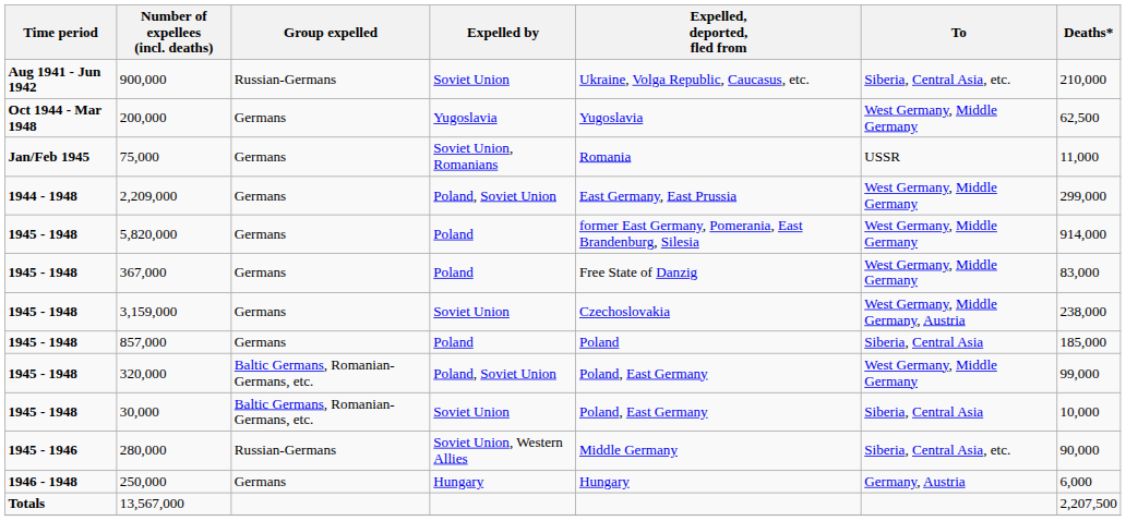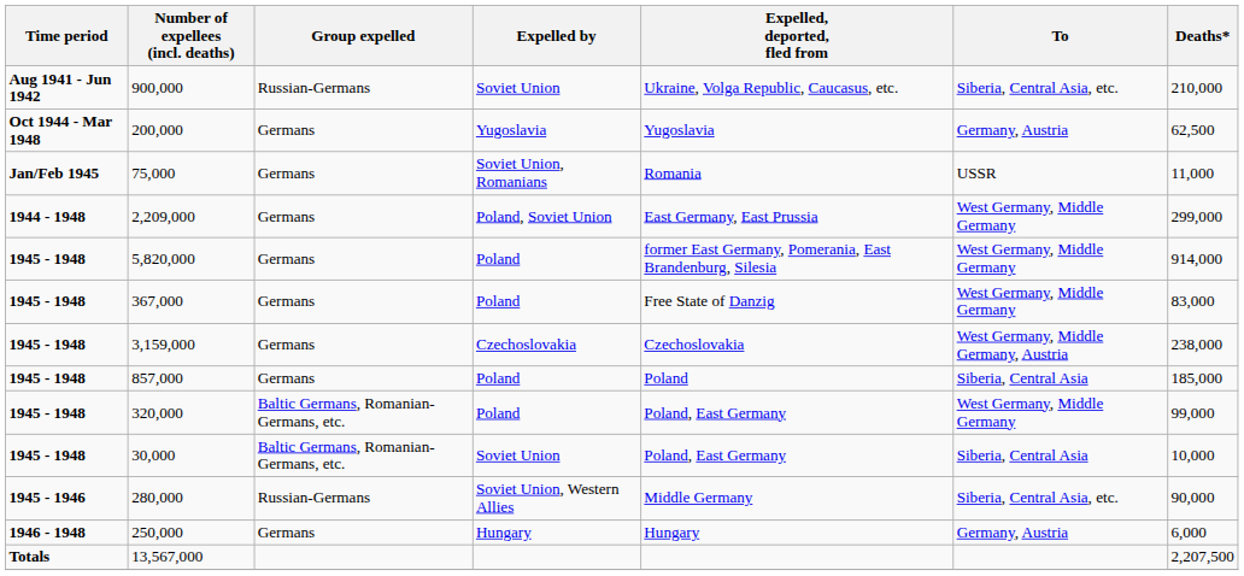 <table class="wikitable sortable">
 <tr>
 <th>Time period</th>
 <th>Number of expellees <br> (incl. deaths)</th>
 <th>Group expelled</th>
 <th>Expelled by</th>
 <th>Expelled, <br> deported, <br> fled from</th>
 <th>To</th>
 <th>Deaths*</th>
 </tr>
 <tr>
 <td><strong>Aug 1941 - Jun 1942</strong></td>
 <td>900,000</td>
 <td>Russian-Germans</td>
 <td><a href='#'>Soviet Union</a></td>
 <td><a href='#'>Ukraine</a>, <a href='#'>Volga Republic</a>, <a href='#'>Caucasus</a>, etc.</td>
 <td><a href='#'>Siberia</a>, <a href='#'>Central Asia</a>, etc.</td>
 <td>210,000</td>
 </tr>
 <tr>
 <td><strong>Oct 1944 - Mar 1948</strong></td>
 <td>200,000</td>
 <td>Germans</td>
 <td><a href='#'>Yugoslavia</a></td>
 <td><a href='#'>Yugoslavia</a></td>
-<td><a href='#'>West Germany</a>, <a href='#'>Middle Germany</a></td>
+<td><a href='#'>Germany</a>, <a href='#'>Austria</a></td>
 <td>62,500</td>
 </tr>
 <tr 8>
 <td><strong>Jan/Feb 1945</strong></td>
 <td>75,000</td>
 <td>Germans</td>
 <td><a href='#'>Soviet Union</a>, <a href='#'>Romanians</a></td>
 <td><a href='#'>Romania</a></td>
 <td>USSR</td>
 <td>11,000</td>
 </tr>
 <tr>
 <td><strong>1944 - 1948</strong></td>
 <td>2,209,000</td>
 <td>Germans</td>
 <td><a href='#'>Poland</a>, <a href='#'>Soviet Union</a></td>
 <td><a href='#'>East Germany</a>, <a href='#'>East Prussia</a></td>
 <td><a href='#'>West Germany</a>, <a href='#'>Middle Germany</a></td>
 <td>299,000</td>
 </tr>
 <tr>
 <td><strong>1945 - 1948</strong></td>
 <td>5,820,000</td>
 <td>Germans</td>
 <td><a href='#'>Poland</a></td>
 <td><a href='#'>former East Germany</a>, <a href='#'>Pomerania</a>, <a href='#'>East Brandenburg</a>, <a href='#'>Silesia</a></td>
 <td><a href='#'>West Germany</a>, <a href='#'>Middle Germany</a></td>
 <td>914,000</td>
 </tr>
 <tr>
 <td><strong>1945 - 1948</strong></td>
 <td>367,000</td>
 <td>Germans</td>
 <td><a href='#'>Poland</a></td>
 <td>Free State of <a href='#'>Danzig</a></td>
 <td><a href='#'>West Germany</a>, <a href='#'>Middle Germany</a></td>
 <td>83,000</td>
 </tr>
 <tr>
 <td><strong>1945 - 1948</strong></td>
 <td>3,159,000</td>
 <td>Germans</td>
-<td><a href='#'>Soviet Union</a></td>
+<td><a href='#'>Czechoslovakia</a></td>
 <td><a href='#'>Czechoslovakia</a></td>
 <td><a href='#'>West Germany</a>, <a href='#'>Middle Germany</a>, <a href='#'>Austria</a></td>
 <td>238,000</td>
 </tr>
 <tr>
 <td><strong>1945 - 1948</strong></td>
 <td>857,000</td>
 <td>Germans</td>
 <td><a href='#'>Poland</a></td>
 <td><a href='#'>Poland</a></td>
 <td><a href='#'>Siberia</a>, <a href='#'>Central Asia</a></td>
 <td>185,000</td>
 </tr>
 <tr>
 <td><strong>1945 - 1948</strong></td>
 <td>320,000</td>
 <td><a href='#'>Baltic Germans</a>, Romanian-Germans, etc.</td>
-<td><a href='#'>Poland</a>, <a href='#'>Soviet Union</a></td>
+<td><a href='#'>Poland</a></td>
 <td><a href='#'>Poland</a>, <a href='#'>East Germany</a></td>
 <td><a href='#'>West Germany</a>, <a href='#'>Middle Germany</a></td>
 <td>99,000</td>
 </tr>
 <tr>
 <td><strong>1945 - 1948</strong></td>
 <td>30,000</td>
 <td><a href='#'>Baltic Germans</a>, Romanian-Germans, etc.</td>
 <td><a href='#'>Soviet Union</a></td>
 <td><a href='#'>Poland</a>, <a href='#'>East Germany</a></td>
 <td><a href='#'>Siberia</a>, <a href='#'>Central Asia</a></td>
 <td>10,000</td>
 </tr>
 <tr>
 <td><strong>1945 - 1946</strong></td>
 <td>280,000</td>
 <td>Russian-Germans</td>
 <td><a href='#'>Soviet Union</a>, Western <a href='#'>Allies</a></td>
 <td><a href='#'>Middle Germany</a></td>
 <td><a href='#'>Siberia</a>, <a href='#'>Central Asia</a>, etc.</td>
 <td>90,000</td>
 </tr>
 <tr>
 <td><strong>1946 - 1948</strong></td>
 <td>250,000</td>
 <td>Germans</td>
 <td><a href='#'>Hungary</a></td>
 <td><a href='#'>Hungary</a></td>
 <td><a href='#'>Germany</a>, <a href='#'>Austria</a></td>
 <td>6,000</td>
 </tr>
 <tr>
 <td><strong>Totals</strong></td>
 <td>13,567,000</td>
 <td></td>
 <td></td>
 <td></td>
 <td></td>
 <td>2,207,500</td>
 </tr>
 <tr>
 </tr>
 </table>
